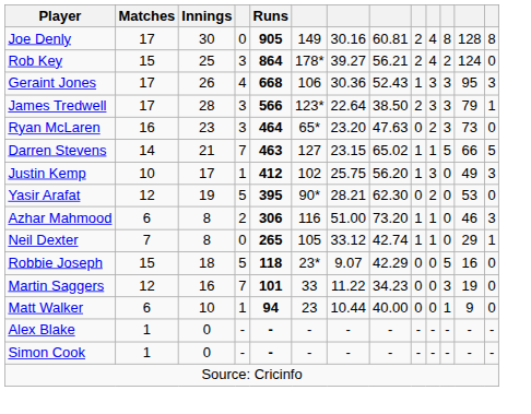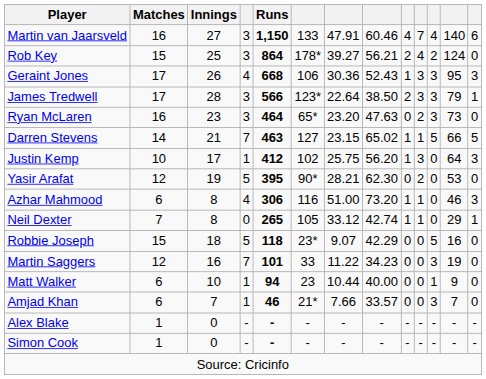 <table class="wikitable" style="text-align:center">
 <tr>
 <th>Player</th>
 <th>Matches</th>
 <th>Innings</th>
 <th></th>
 <th>Runs</th>
 <th></th>
 <th></th>
 <th></th>
 <th></th>
 <th></th>
 <th></th>
 <th></th>
 <th></th>
 </tr>
 <tr>
-<td align="left"><a href='#'>Joe Denly</a></td>
-<td>17</td>
-<td>30</td>
-<td>0</td>
-<td><strong>905</strong></td>
-<td>149</td>
-<td>30.16</td>
-<td>60.81</td>
-<td>2</td>
+<td align="left"><a href='#'>Martin van Jaarsveld</a></td>
+<td>16</td>
+<td>27</td>
+<td>3</td>
+<td><strong>1,150</strong></td>
+<td>133</td>
+<td>47.91</td>
+<td>60.46</td>
 <td>4</td>
-<td>8</td>
-<td>128</td>
-<td>8</td>
+<td>7</td>
+<td>4</td>
+<td>140</td>
+<td>6</td>
 </tr>
 <tr>
 <td align="left"><a href='#'>Rob Key</a></td>
 <td>15</td>
 <td>25</td>
 <td>3</td>
 <td><strong>864</strong></td>
 <td>178*</td>
 <td>39.27</td>
 <td>56.21</td>
 <td>2</td>
 <td>4</td>
 <td>2</td>
 <td>124</td>
 <td>0</td>
 </tr>
 <tr>
 <td align="left"><a href='#'>Geraint Jones</a></td>
 <td>17</td>
 <td>26</td>
 <td>4</td>
 <td><strong>668</strong></td>
 <td>106</td>
 <td>30.36</td>
 <td>52.43</td>
 <td>1</td>
 <td>3</td>
 <td>3</td>
 <td>95</td>
 <td>3</td>
 </tr>
 <tr>
 <td align="left"><a href='#'>James Tredwell</a></td>
 <td>17</td>
 <td>28</td>
 <td>3</td>
 <td><strong>566</strong></td>
 <td>123*</td>
 <td>22.64</td>
 <td>38.50</td>
 <td>2</td>
 <td>3</td>
 <td>3</td>
 <td>79</td>
 <td>1</td>
 </tr>
 <tr>
 <td align="left"><a href='#'>Ryan McLaren</a></td>
 <td>16</td>
 <td>23</td>
 <td>3</td>
 <td><strong>464</strong></td>
 <td>65*</td>
 <td>23.20</td>
 <td>47.63</td>
 <td>0</td>
 <td>2</td>
 <td>3</td>
 <td>73</td>
 <td>0</td>
 </tr>
 <tr>
 <td align="left"><a href='#'>Darren Stevens</a></td>
 <td>14</td>
 <td>21</td>
 <td>7</td>
 <td><strong>463</strong></td>
 <td>127</td>
 <td>23.15</td>
 <td>65.02</td>
 <td>1</td>
 <td>1</td>
 <td>5</td>
 <td>66</td>
 <td>5</td>
 </tr>
 <tr>
 <td align="left"><a href='#'>Justin Kemp</a></td>
 <td>10</td>
 <td>17</td>
 <td>1</td>
 <td><strong>412</strong></td>
 <td>102</td>
 <td>25.75</td>
 <td>56.20</td>
 <td>1</td>
 <td>3</td>
 <td>0</td>
-<td>49</td>
+<td>64</td>
 <td>3</td>
 </tr>
 <tr>
 <td align="left"><a href='#'>Yasir Arafat</a></td>
 <td>12</td>
 <td>19</td>
 <td>5</td>
 <td><strong>395</strong></td>
 <td>90*</td>
 <td>28.21</td>
 <td>62.30</td>
 <td>0</td>
 <td>2</td>
 <td>0</td>
 <td>53</td>
 <td>0</td>
 </tr>
 <tr>
 <td align="left"><a href='#'>Azhar Mahmood</a></td>
 <td>6</td>
 <td>8</td>
-<td>2</td>
+<td>4</td>
 <td><strong>306</strong></td>
 <td>116</td>
 <td>51.00</td>
 <td>73.20</td>
 <td>1</td>
 <td>1</td>
 <td>0</td>
 <td>46</td>
 <td>3</td>
 </tr>
 <tr>
 <td align="left"><a href='#'>Neil Dexter</a></td>
 <td>7</td>
 <td>8</td>
 <td>0</td>
 <td><strong>265</strong></td>
 <td>105</td>
 <td>33.12</td>
 <td>42.74</td>
 <td>1</td>
 <td>1</td>
 <td>0</td>
 <td>29</td>
 <td>1</td>
 </tr>
 <tr>
 <td align="left"><a href='#'>Robbie Joseph</a></td>
 <td>15</td>
 <td>18</td>
 <td>5</td>
 <td><strong>118</strong></td>
 <td>23*</td>
 <td>9.07</td>
 <td>42.29</td>
 <td>0</td>
 <td>0</td>
 <td>5</td>
 <td>16</td>
 <td>0</td>
 </tr>
 <tr>
 <td align="left"><a href='#'>Martin Saggers</a></td>
 <td>12</td>
 <td>16</td>
 <td>7</td>
 <td><strong>101</strong></td>
 <td>33</td>
 <td>11.22</td>
 <td>34.23</td>
 <td>0</td>
 <td>0</td>
 <td>3</td>
 <td>19</td>
 <td>0</td>
 </tr>
 <tr>
 <td align="left"><a href='#'>Matt Walker</a></td>
 <td>6</td>
 <td>10</td>
 <td>1</td>
 <td><strong>94</strong></td>
 <td>23</td>
 <td>10.44</td>
 <td>40.00</td>
 <td>0</td>
 <td>0</td>
 <td>1</td>
 <td>9</td>
 <td>0</td>
 </tr>
 <tr>
+<td align="left"><a href='#'>Amjad Khan</a></td>
+<td>6</td>
+<td>7</td>
+<td>1</td>
+<td><strong>46</strong></td>
+<td>21*</td>
+<td>7.66</td>
+<td>33.57</td>
+<td>0</td>
+<td>0</td>
+<td>3</td>
+<td>7</td>
+<td>0</td>
+</tr>
+<tr>
 <td align="left"><a href='#'>Alex Blake</a></td>
 <td>1</td>
 <td>0</td>
 <td>-</td>
 <td><strong>-</strong></td>
 <td>-</td>
 <td>-</td>
 <td>-</td>
 <td>-</td>
 <td>-</td>
 <td>-</td>
 <td>-</td>
 <td>-</td>
 </tr>
 <tr>
 <td align="left"><a href='#'>Simon Cook</a></td>
 <td>1</td>
 <td>0</td>
 <td>-</td>
 <td><strong>-</strong></td>
 <td>-</td>
 <td>-</td>
 <td>-</td>
 <td>-</td>
 <td>-</td>
 <td>-</td>
 <td>-</td>
 <td>-</td>
 </tr>
 <tr>
 <td colspan="13">Source: Cricinfo</td>
 </tr>
 </table>
